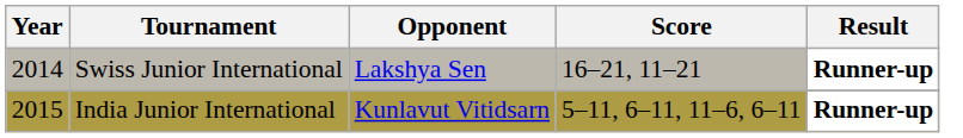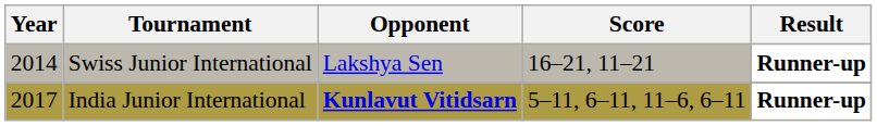 <table class="sortable wikitable" style="font-size: 90%;">
 <tr>
 <th>Year</th>
 <th>Tournament</th>
 <th>Opponent</th>
 <th>Score</th>
 <th>Result</th>
 </tr>
 <tr style="background:#BDB8AD">
 <td align="center">2014</td>
 <td align="left">Swiss Junior International</td>
 <td align="left"> <a href='#'>Lakshya Sen</a></td>
 <td align="left">16–21, 11–21</td>
 <td style="text-align:left; background:white"> <strong>Runner-up</strong></td>
 </tr>
 <tr>
 </tr>
 <tr style="background:#AE9C45">
-<td align="center">2015</td>
+<td align="center">2017</td>
 <td align="left">India Junior International</td>
-<td align="left"> <a href='#'>Kunlavut Vitidsarn</a></td>
+<td align="left"><strong> <a href='#'>Kunlavut Vitidsarn</a></strong></td>
 <td align="left">5–11, 6–11, 11–6, 6–11</td>
 <td style="text-align:left; background:white"> <strong>Runner-up</strong></td>
 </tr>
 </table>
